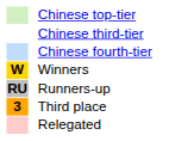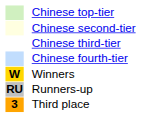 <table style="border: 1px solid #ffffff; background-color: #ffffff" cellspacing="1" cellpadding="1">
 <tr>
 <td bgcolor="#D0F0C0" width="20"></td>
 <td bgcolor="#ffffff" align="left">  <a href='#'>Chinese top-tier</a></td>
+</tr>
+<tr>
+<td bgcolor="#FFFFE0" width="20"></td>
+<td bgcolor="#ffffff" align="left">  <a href='#'>Chinese second-tier</a></td>
 </tr>
 <tr>
 <th bgcolor="#ffffff" width="20"></th>
 <td bgcolor="#ffffff" align="left">  <a href='#'>Chinese third-tier</a></td>
 </tr>
 <tr>
 <th bgcolor="#c1ddfd" width="20"></th>
 <td bgcolor="#ffffff" align="left">  <a href='#'>Chinese fourth-tier</a></td>
 </tr>
 <tr>
 <th bgcolor="#FFD700" width="20">W</th>
 <td bgcolor="#ffffff" align="left">  Winners</td>
 </tr>
 <tr>
 <th bgcolor="#C0C0C0" width="20">RU</th>
 <td bgcolor="#ffffff" align="left">  Runners-up</td>
 </tr>
 <tr>
 <th bgcolor="#FFA500" width="20">3</th>
 <td bgcolor="#ffffff" align="left">  Third place</td>
 </tr>
-<tr>
-<th bgcolor="#ffcccc" width="20"></th>
-<td bgcolor="#ffffff" align="left">  Relegated</td>
-</tr>
 </table>
